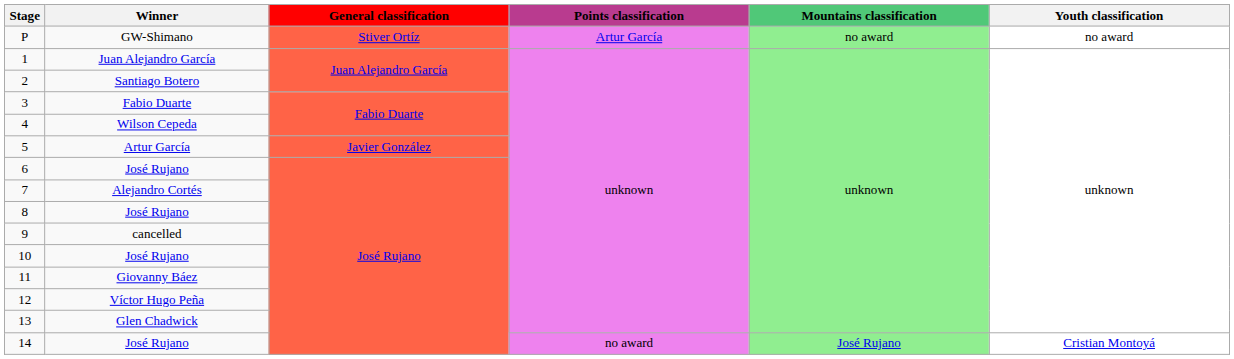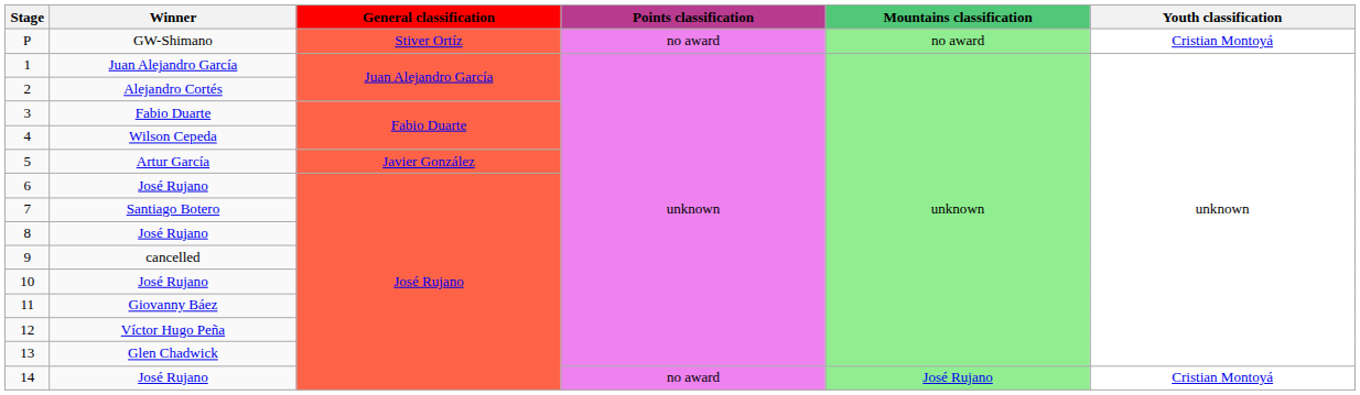 <table class="wikitable" style="text-align: center; font-size:smaller;">
 <tr style="background-color: #efefef;">
 <th width="1%">Stage</th>
 <th width="14%">Winner</th>
 <th style="background:red;;" width="15%">General classification</th>
 <th style="background:#B93B8F;" width="15%">Points classification</th>
 <th style="background:#50C878;" width="15%">Mountains classification</th>
 <th style="background:offwhite;" width="15%">Youth classification</th>
 </tr>
 <tr>
 <td>P</td>
 <td>GW-Shimano</td>
 <td style="background:#FF6347;" rowspan="1"><a href='#'>Stiver Ortíz</a></td>
-<td style="background:violet;" rowspan="1"><a href='#'>Artur García</a></td>
+<td style="background:violet;" rowspan="1">no award</td>
 <td style="background:lightgreen;" rowspan="1">no award</td>
-<td style="background:white;" rowspan="1">no award</td>
+<td style="background:white;" rowspan="1"><a href='#'>Cristian Montoyá</a></td>
 </tr>
 <tr>
 <td>1</td>
 <td><a href='#'>Juan Alejandro García</a></td>
 <td style="background:#FF6347;" rowspan="2"><a href='#'>Juan Alejandro García</a></td>
 <td style="background:violet;" rowspan="13">unknown</td>
 <td style="background:lightgreen;" rowspan="13">unknown</td>
 <td style="background:white;" rowspan="13">unknown</td>
 </tr>
 <tr>
 <td>2</td>
-<td><a href='#'>Santiago Botero</a></td>
+<td><a href='#'>Alejandro Cortés</a></td>
 </tr>
 <tr>
 <td>3</td>
 <td><a href='#'>Fabio Duarte</a></td>
 <td style="background:#FF6347;" rowspan="2"><a href='#'>Fabio Duarte</a></td>
 </tr>
 <tr>
 <td>4</td>
 <td><a href='#'>Wilson Cepeda</a></td>
 </tr>
 <tr>
 <td>5</td>
 <td><a href='#'>Artur García</a></td>
 <td style="background:#FF6347;" rowspan="1"><a href='#'>Javier González</a></td>
 </tr>
 <tr>
 <td>6</td>
 <td><a href='#'>José Rujano</a></td>
 <td style="background:#FF6347;" rowspan="9"><a href='#'>José Rujano</a></td>
 </tr>
 <tr>
 <td>7</td>
-<td><a href='#'>Alejandro Cortés</a></td>
+<td><a href='#'>Santiago Botero</a></td>
 </tr>
 <tr>
 <td>8</td>
 <td><a href='#'>José Rujano</a></td>
 </tr>
 <tr>
 <td>9</td>
 <td>cancelled</td>
 </tr>
 <tr>
 <td>10</td>
 <td><a href='#'>José Rujano</a></td>
 </tr>
 <tr>
 <td>11</td>
 <td><a href='#'>Giovanny Báez</a></td>
 </tr>
 <tr>
 <td>12</td>
 <td><a href='#'>Víctor Hugo Peña</a></td>
 </tr>
 <tr>
 <td>13</td>
 <td><a href='#'>Glen Chadwick</a></td>
 </tr>
 <tr>
 <td>14</td>
 <td><a href='#'>José Rujano</a></td>
 <td style="background:violet;" rowspan="1">no award</td>
 <td style="background:lightgreen;" rowspan="1"><a href='#'>José Rujano</a></td>
 <td style="background:white;" rowspan="1"><a href='#'>Cristian Montoyá</a></td>
 </tr>
 </table>
